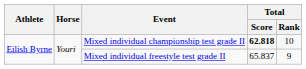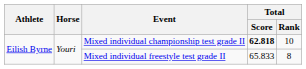 <table class=wikitable style="font-size:90%">
 <tr>
 <th rowspan="2">Athlete</th>
 <th rowspan="2">Horse</th>
 <th rowspan="2">Event</th>
 <th colspan="2">Total</th>
 </tr>
 <tr>
 <th>Score</th>
 <th>Rank</th>
 </tr>
 <tr>
 <td rowspan="2"><a href='#'>Eilish Byrne</a></td>
 <td rowspan="2"><em>Youri</em></td>
 <td><a href='#'>Mixed individual championship test grade II</a></td>
 <td align="center"><strong>62.818</strong></td>
 <td align="center">10</td>
 </tr>
 <tr>
 <td><a href='#'>Mixed individual freestyle test grade II</a></td>
-<td align="center">65.837</td>
-<td align="center">9</td>
+<td align="center">65.833</td>
+<td align="center">8</td>
 </tr>
 </table>
